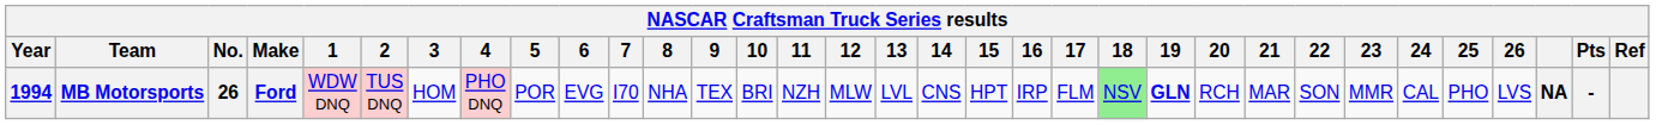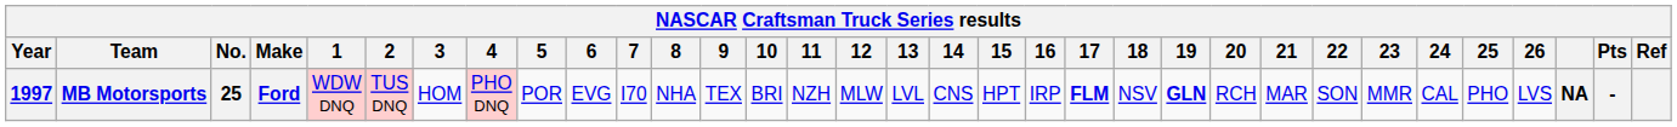 <table class="wikitable" style="text-align:center; font-size:75%">
 <tr>
 <th colspan=45><a href='#'>NASCAR</a> <a href='#'>Craftsman Truck Series</a> results</th>
 </tr>
 <tr>
 <th>Year</th>
 <th>Team</th>
 <th>No.</th>
 <th>Make</th>
 <th>1</th>
 <th>2</th>
 <th>3</th>
 <th>4</th>
 <th>5</th>
 <th>6</th>
 <th>7</th>
 <th>8</th>
 <th>9</th>
 <th>10</th>
 <th>11</th>
 <th>12</th>
 <th>13</th>
 <th>14</th>
 <th>15</th>
 <th>16</th>
 <th>17</th>
 <th>18</th>
 <th>19</th>
 <th>20</th>
 <th>21</th>
 <th>22</th>
 <th>23</th>
 <th>24</th>
 <th>25</th>
 <th>26</th>
 <th></th>
 <th>Pts</th>
 <th>Ref</th>
 </tr>
 <tr>
-<th><a href='#'>1994</a></th>
+<th><a href='#'>1997</a></th>
 <th><a href='#'>MB Motorsports</a></th>
-<th>26</th>
+<th>25</th>
 <th><a href='#'>Ford</a></th>
 <td style="background:#FFCFCF;"><a href='#'>WDW</a><br><small>DNQ</small></td>
 <td style="background:#FFCFCF;"><a href='#'>TUS</a><br><small>DNQ</small></td>
 <td><a href='#'>HOM</a></td>
 <td style="background:#FFCFCF;"><a href='#'>PHO</a><br><small>DNQ</small></td>
 <td><a href='#'>POR</a></td>
 <td><a href='#'>EVG</a></td>
 <td><a href='#'>I70</a></td>
 <td><a href='#'>NHA</a></td>
 <td><a href='#'>TEX</a></td>
 <td><a href='#'>BRI</a></td>
 <td><a href='#'>NZH</a></td>
 <td><a href='#'>MLW</a></td>
 <td><a href='#'>LVL</a></td>
 <td><a href='#'>CNS</a></td>
 <td><a href='#'>HPT</a></td>
 <td><a href='#'>IRP</a></td>
-<td><a href='#'>FLM</a></td>
-<td style="background: lightgreen;"><a href='#'>NSV</a></td>
+<td><strong><a href='#'>FLM</a></strong></td>
+<td><a href='#'>NSV</a></td>
 <td><strong><a href='#'>GLN</a></strong></td>
 <td><a href='#'>RCH</a></td>
 <td><a href='#'>MAR</a></td>
 <td><a href='#'>SON</a></td>
 <td><a href='#'>MMR</a></td>
 <td><a href='#'>CAL</a></td>
 <td><a href='#'>PHO</a></td>
 <td><a href='#'>LVS</a></td>
 <th>NA</th>
 <th>-</th>
 <th></th>
 </tr>
 </table>
